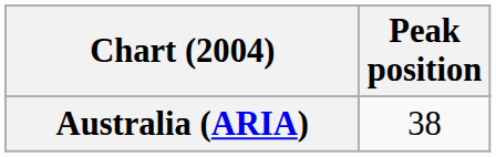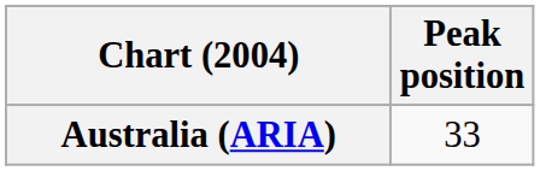 <table class="wikitable plainrowheaders">
 <tr>
 <th scope="col" style="width:10em;">Chart (2004)</th>
 <th scope="col">Peak<br>position</th>
 </tr>
 <tr>
 <th scope="row">Australia (<a href='#'>ARIA</a>)</th>
-<td style="text-align:center;">38</td>
+<td style="text-align:center;">33</td>
 </tr>
 </table>
